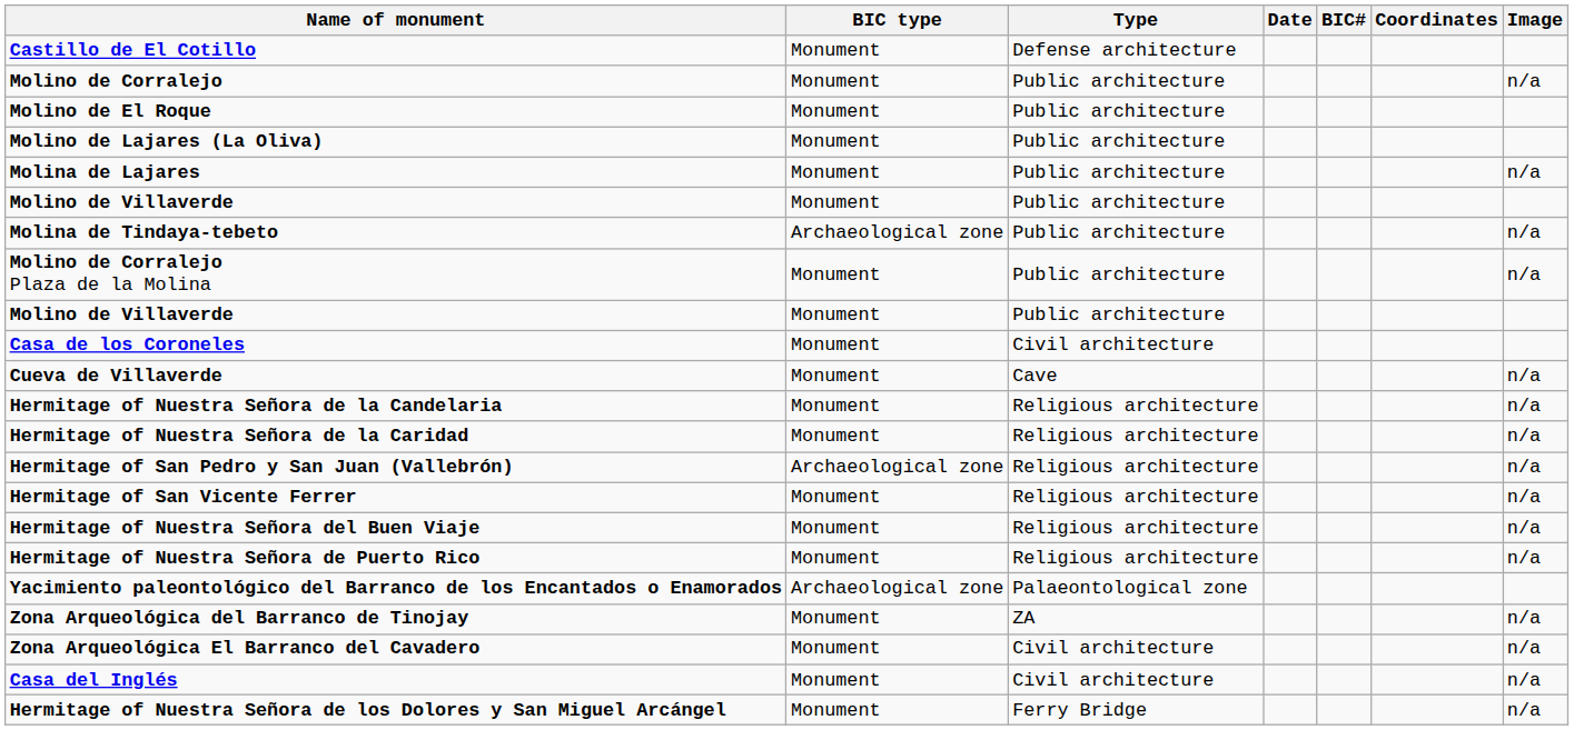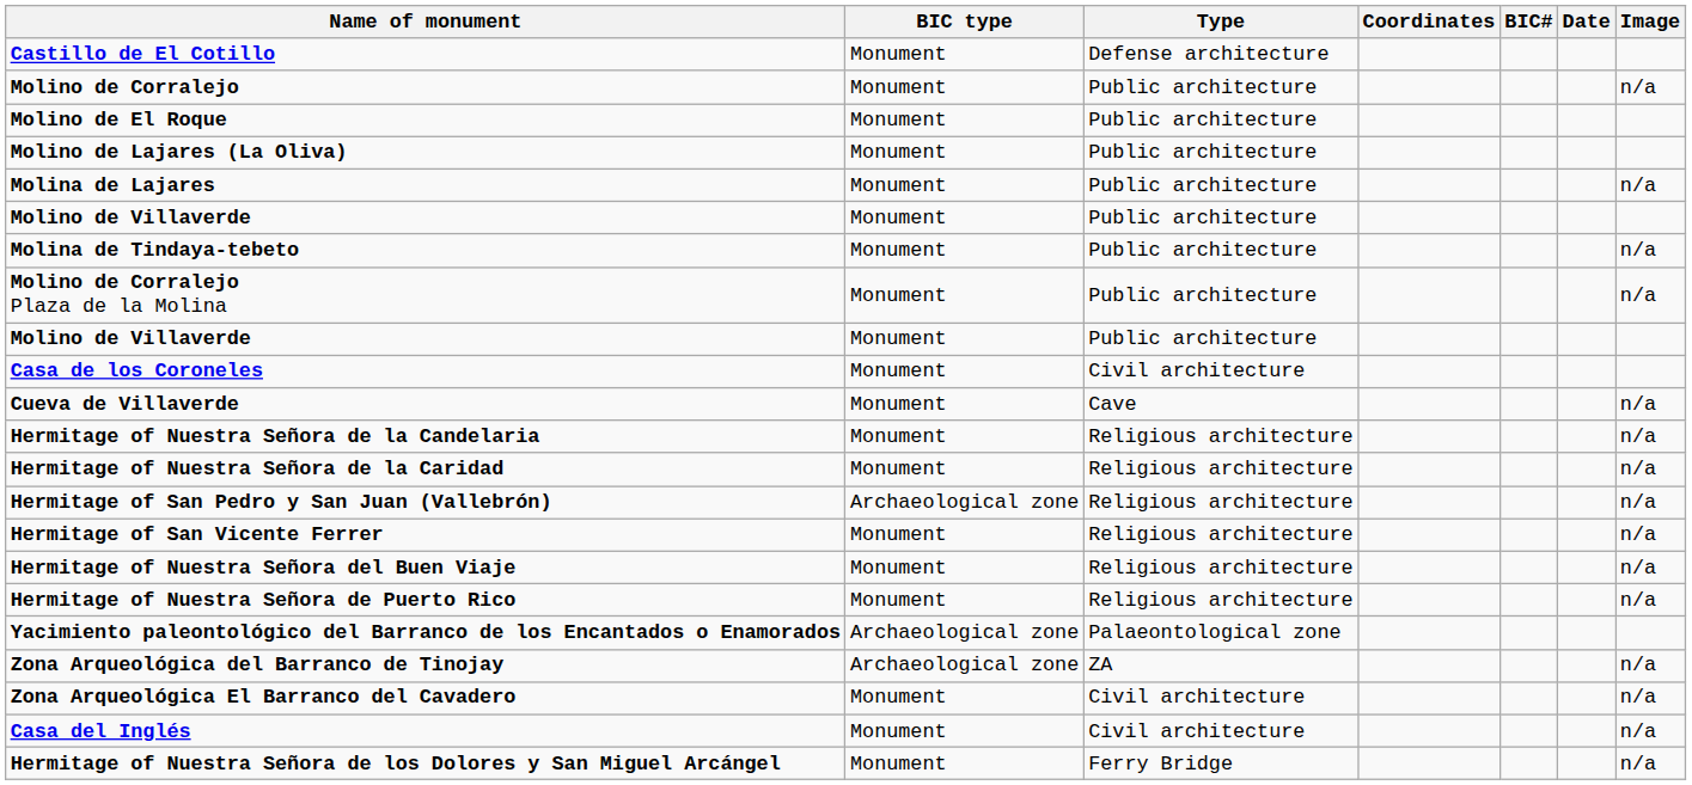 <table class="wikitable">
 <tr>
 <th>Name of monument</th>
 <th>BIC type</th>
 <th>Type</th>
+<th>Coordinates</th>
+<th>BIC#</th>
 <th>Date</th>
-<th>BIC#</th>
-<th>Coordinates</th>
 <th>Image</th>
 </tr>
 <tr>
 <td><strong><a href='#'>Castillo de El Cotillo</a></strong></td>
 <td>Monument</td>
 <td>Defense architecture</td>
 <td></td>
 <td></td>
 <td></td>
 <td></td>
 </tr>
 <tr>
 <td><strong>Molino de Corralejo</strong></td>
 <td>Monument</td>
 <td>Public architecture</td>
 <td></td>
 <td></td>
 <td></td>
 <td>n/a</td>
 </tr>
 <tr>
 <td><strong>Molino de El Roque</strong></td>
 <td>Monument</td>
 <td>Public architecture</td>
 <td></td>
 <td></td>
 <td></td>
 <td></td>
 </tr>
 <tr>
 <td><strong>Molino de Lajares (La Oliva)</strong></td>
 <td>Monument</td>
 <td>Public architecture</td>
 <td></td>
 <td></td>
 <td></td>
 <td></td>
 </tr>
 <tr>
 <td><strong>Molina de Lajares</strong></td>
 <td>Monument</td>
 <td>Public architecture</td>
 <td></td>
 <td></td>
 <td></td>
 <td>n/a</td>
 </tr>
 <tr>
 <td><strong>Molino de Villaverde</strong></td>
 <td>Monument</td>
 <td>Public architecture</td>
 <td></td>
 <td></td>
 <td></td>
 <td></td>
 </tr>
 <tr>
 <td><strong>Molina de Tindaya-tebeto</strong></td>
-<td>Archaeological zone</td>
+<td>Monument</td>
 <td>Public architecture</td>
 <td></td>
 <td></td>
 <td></td>
 <td>n/a</td>
 </tr>
 <tr>
 <td><strong>Molino de Corralejo</strong><br>Plaza de la Molina</td>
 <td>Monument</td>
 <td>Public architecture</td>
 <td></td>
 <td></td>
 <td></td>
 <td>n/a</td>
 </tr>
 <tr>
 <td><strong>Molino de Villaverde</strong></td>
 <td>Monument</td>
 <td>Public architecture</td>
 <td></td>
 <td></td>
 <td></td>
 <td></td>
 </tr>
 <tr>
 <td><strong><a href='#'>Casa de los Coroneles</a></strong></td>
 <td>Monument</td>
 <td>Civil architecture</td>
 <td></td>
 <td></td>
 <td></td>
 <td></td>
 </tr>
 <tr>
 <td><strong>Cueva de Villaverde</strong></td>
 <td>Monument</td>
 <td>Cave</td>
 <td></td>
 <td></td>
 <td></td>
 <td>n/a</td>
 </tr>
 <tr>
 <td><strong>Hermitage of Nuestra Señora de la Candelaria</strong></td>
 <td>Monument</td>
 <td>Religious architecture</td>
 <td></td>
 <td></td>
 <td></td>
 <td>n/a</td>
 </tr>
 <tr>
 <td><strong>Hermitage of Nuestra Señora de la Caridad</strong></td>
 <td>Monument</td>
 <td>Religious architecture</td>
 <td></td>
 <td></td>
 <td></td>
 <td>n/a</td>
 </tr>
 <tr>
 <td><strong>Hermitage of San Pedro y San Juan (Vallebrón)</strong></td>
 <td>Archaeological zone</td>
 <td>Religious architecture</td>
 <td></td>
 <td></td>
 <td></td>
 <td>n/a</td>
 </tr>
 <tr>
 <td><strong>Hermitage of San Vicente Ferrer </strong></td>
 <td>Monument</td>
 <td>Religious architecture</td>
 <td></td>
 <td></td>
 <td></td>
 <td>n/a</td>
 </tr>
 <tr>
 <td><strong>Hermitage of Nuestra Señora del Buen Viaje</strong></td>
 <td>Monument</td>
 <td>Religious architecture</td>
 <td></td>
 <td></td>
 <td></td>
 <td>n/a</td>
 </tr>
 <tr>
 <td><strong>Hermitage of Nuestra Señora de Puerto Rico </strong></td>
 <td>Monument</td>
 <td>Religious architecture</td>
 <td></td>
 <td></td>
 <td></td>
 <td>n/a</td>
 </tr>
 <tr>
 <td><strong>Yacimiento paleontológico del Barranco de los Encantados o Enamorados</strong></td>
 <td>Archaeological zone</td>
 <td>Palaeontological zone</td>
 <td></td>
 <td></td>
 <td></td>
 <td></td>
 </tr>
 <tr>
 <td><strong>Zona Arqueológica del Barranco de Tinojay</strong></td>
-<td>Monument</td>
+<td>Archaeological zone</td>
 <td>ZA</td>
 <td></td>
 <td></td>
 <td></td>
 <td>n/a</td>
 </tr>
 <tr>
 <td><strong>Zona Arqueológica El Barranco del Cavadero</strong></td>
 <td>Monument</td>
 <td>Civil architecture</td>
 <td></td>
 <td></td>
 <td></td>
 <td>n/a</td>
 </tr>
 <tr>
 <td><strong><a href='#'>Casa del Inglés</a></strong></td>
 <td>Monument</td>
 <td>Civil architecture</td>
 <td></td>
 <td></td>
 <td></td>
 <td>n/a</td>
 </tr>
 <tr>
 <td><strong>Hermitage of Nuestra Señora de los Dolores y San Miguel Arcángel</strong></td>
 <td>Monument</td>
 <td>Ferry Bridge</td>
 <td></td>
 <td></td>
 <td></td>
 <td>n/a</td>
 </tr>
 </table>
